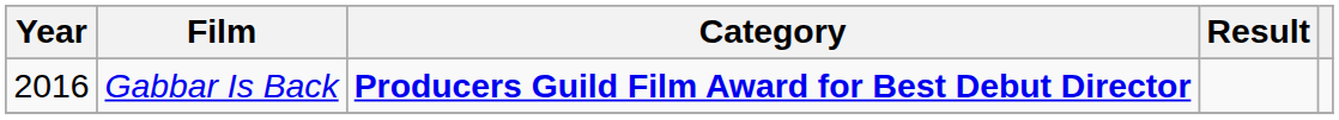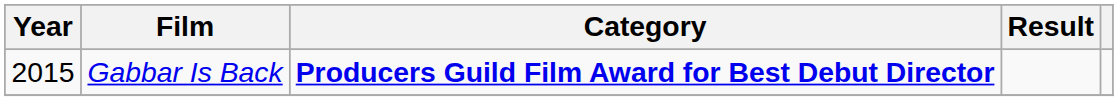 <table class="wikitable sortable">
 <tr>
 <th>Year</th>
 <th>Film</th>
 <th>Category</th>
 <th>Result</th>
 <th class="unsortable"></th>
 </tr>
 <tr>
-<td style="text-align:center;">2016</td>
+<td style="text-align:center;">2015</td>
 <td style="text-align:center;"><em><a href='#'>Gabbar Is Back</a></em></td>
 <td style="text-align:center;"><strong><a href='#'>Producers Guild Film Award for Best Debut Director</a></strong></td>
 <td></td>
 <td></td>
 </tr>
 <tr>
 </tr>
 </table>
